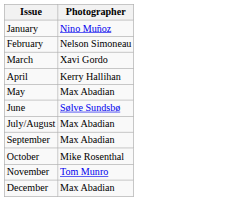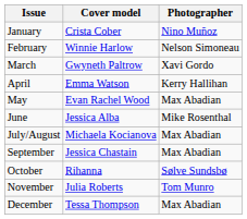 <table class="sortable wikitable">
 <tr>
 <th>Issue</th>
+<th>Cover model</th>
 <th>Photographer</th>
 </tr>
 <tr>
 <td>January</td>
+<td><a href='#'>Crista Cober</a></td>
 <td><a href='#'>Nino Muñoz</a></td>
 </tr>
 <tr>
 <td>February</td>
+<td><a href='#'>Winnie Harlow</a></td>
 <td>Nelson Simoneau</td>
 </tr>
 <tr>
 <td>March</td>
+<td><a href='#'>Gwyneth Paltrow</a></td>
 <td>Xavi Gordo</td>
 </tr>
 <tr>
 <td>April</td>
+<td><a href='#'>Emma Watson</a></td>
 <td>Kerry Hallihan</td>
 </tr>
 <tr>
 <td>May</td>
+<td><a href='#'>Evan Rachel Wood</a></td>
 <td>Max Abadian</td>
 </tr>
 <tr>
 <td>June</td>
-<td><a href='#'>Sølve Sundsbø</a></td>
+<td><a href='#'>Jessica Alba</a></td>
+<td>Mike Rosenthal</td>
 </tr>
 <tr>
 <td>July/August</td>
+<td><a href='#'>Michaela Kocianova</a></td>
 <td>Max Abadian</td>
 </tr>
 <tr>
 <td>September</td>
+<td><a href='#'>Jessica Chastain</a></td>
 <td>Max Abadian</td>
 </tr>
 <tr>
 <td>October</td>
-<td>Mike Rosenthal</td>
+<td><a href='#'>Rihanna</a></td>
+<td><a href='#'>Sølve Sundsbø</a></td>
 </tr>
 <tr>
 <td>November</td>
+<td><a href='#'>Julia Roberts</a></td>
 <td><a href='#'>Tom Munro</a></td>
 </tr>
 <tr>
 <td>December</td>
+<td><a href='#'>Tessa Thompson</a></td>
 <td>Max Abadian</td>
 </tr>
 </table>
